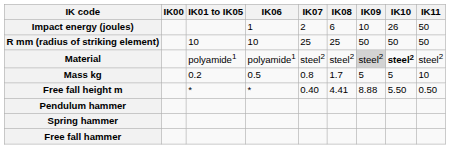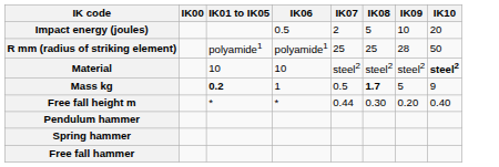 <table class="wikitable">
 <tr>
 <th>IK code</th>
 <th>IK00</th>
 <th>IK01 to IK05</th>
 <th>IK06</th>
 <th>IK07</th>
 <th>IK08</th>
 <th>IK09</th>
 <th>IK10</th>
-<th>IK11</th>
 </tr>
 <tr>
 <th>Impact energy (joules)</th>
 <td></td>
 <td></td>
-<td>1</td>
+<td>0.5</td>
 <td>2</td>
-<td>6</td>
+<td>5</td>
 <td>10</td>
-<td>26</td>
-<td>50</td>
+<td>20</td>
 </tr>
 <tr>
 <th>R mm (radius of striking element)</th>
 <td></td>
-<td>10</td>
-<td>10</td>
+<td>polyamide<sup>1</sup></td>
+<td>polyamide<sup>1</sup></td>
 <td>25</td>
 <td>25</td>
-<td>50</td>
-<td>50</td>
+<td>28</td>
 <td>50</td>
 </tr>
 <tr>
 <th>Material</th>
 <td></td>
-<td>polyamide<sup>1</sup></td>
-<td>polyamide<sup>1</sup></td>
+<td>10</td>
+<td>10</td>
 <td>steel<sup>2</sup></td>
 <td>steel<sup>2</sup></td>
-<td style="background: lightgrey;">steel<sup>2</sup></td>
+<td>steel<sup>2</sup></td>
 <td><strong>steel<sup>2</sup></strong></td>
-<td>steel<sup>2</sup></td>
 </tr>
 <tr>
 <th>Mass kg</th>
 <td></td>
-<td>0.2</td>
+<td><strong>0.2</strong></td>
+<td>1</td>
 <td>0.5</td>
-<td>0.8</td>
-<td>1.7</td>
+<td><strong>1.7</strong></td>
 <td>5</td>
-<td>5</td>
-<td>10</td>
+<td>9</td>
 </tr>
 <tr>
 <th>Free fall height m</th>
 <td></td>
 <td>*</td>
 <td>*</td>
+<td>0.44</td>
+<td>0.30</td>
+<td>0.20</td>
 <td>0.40</td>
-<td>4.41</td>
-<td>8.88</td>
-<td>5.50</td>
-<td>0.50</td>
 </tr>
 <tr>
 <th>Pendulum hammer</th>
-<td></td>
 <td></td>
 <td></td>
 <td></td>
 <td></td>
 <td></td>
 <td></td>
 <td></td>
 </tr>
 <tr>
 <th>Spring hammer</th>
 <td></td>
 <td></td>
 <td></td>
 <td></td>
 <td></td>
 <td></td>
 <td></td>
-<td></td>
 </tr>
 <tr>
 <th>Free fall hammer</th>
 <td></td>
 <td></td>
 <td></td>
 <td></td>
 <td></td>
 <td></td>
 <td></td>
-<td></td>
 </tr>
 </table>
